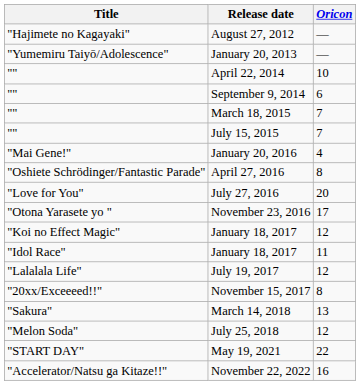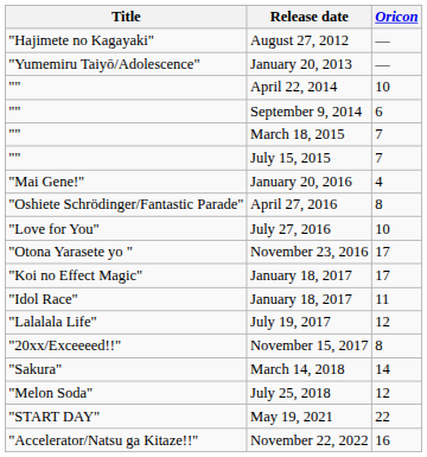 <table class="wikitable">
 <tr>
 <th>Title</th>
 <th>Release date</th>
 <th><em><a href='#'>Oricon</a></em></th>
 </tr>
 <tr>
 <td>"Hajimete no Kagayaki"</td>
 <td>August 27, 2012</td>
 <td>—</td>
 </tr>
 <tr>
 <td>"Yumemiru Taiyō/Adolescence"</td>
 <td>January 20, 2013</td>
 <td>—</td>
 </tr>
 <tr>
 <td>""</td>
 <td>April 22, 2014</td>
 <td>10</td>
 </tr>
 <tr>
 <td>""</td>
 <td>September 9, 2014</td>
 <td>6</td>
 </tr>
 <tr>
 <td>""</td>
 <td>March 18, 2015</td>
 <td>7</td>
 </tr>
 <tr>
 <td>""</td>
 <td>July 15, 2015</td>
 <td>7</td>
 </tr>
 <tr>
 <td>"Mai Gene!"</td>
 <td>January 20, 2016</td>
 <td>4</td>
 </tr>
 <tr>
 <td>"Oshiete Schrödinger/Fantastic Parade"</td>
 <td>April 27, 2016</td>
 <td>8</td>
 </tr>
 <tr>
 <td>"Love for You"</td>
 <td>July 27, 2016</td>
-<td>20</td>
+<td>10</td>
 </tr>
 <tr>
 <td>"Otona Yarasete yo "</td>
 <td>November 23, 2016</td>
 <td>17</td>
 </tr>
 <tr>
 <td>"Koi no Effect Magic"</td>
 <td>January 18, 2017</td>
-<td>12</td>
+<td>17</td>
 </tr>
 <tr>
 <td>"Idol Race"</td>
 <td>January 18, 2017</td>
 <td>11</td>
 </tr>
 <tr>
 <td>"Lalalala Life"</td>
 <td>July 19, 2017</td>
 <td>12</td>
 </tr>
 <tr>
 <td>"20xx/Exceeeed!!"</td>
 <td>November 15, 2017</td>
 <td>8</td>
 </tr>
 <tr>
 <td>"Sakura"</td>
 <td>March 14, 2018</td>
-<td>13</td>
+<td>14</td>
 </tr>
 <tr>
 <td>"Melon Soda"</td>
 <td>July 25, 2018</td>
 <td>12</td>
 </tr>
 <tr>
 <td>"START DAY"</td>
 <td>May 19, 2021</td>
 <td>22</td>
 </tr>
 <tr>
 <td>"Accelerator/Natsu ga Kitaze!!"</td>
 <td>November 22, 2022</td>
 <td>16</td>
 </tr>
 </table>
